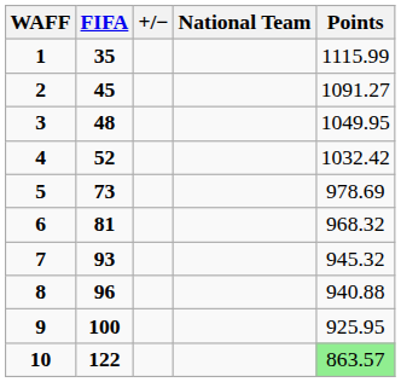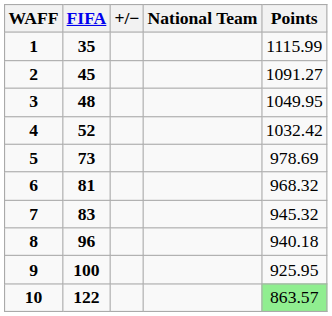 <table class="wikitable" style="text-align: center;">
 <tr>
 <th>WAFF</th>
 <th><a href='#'>FIFA</a></th>
 <th>+/−</th>
 <th>National Team</th>
 <th>Points</th>
 </tr>
 <tr>
 <td><strong>1</strong></td>
 <td><strong>35</strong></td>
 <td></td>
 <td align=left></td>
 <td>1115.99</td>
 </tr>
 <tr>
 <td><strong>2</strong></td>
 <td><strong>45</strong></td>
 <td></td>
 <td align=left></td>
 <td>1091.27</td>
 </tr>
 <tr>
 <td><strong>3</strong></td>
 <td><strong>48</strong></td>
 <td></td>
 <td align=left></td>
 <td>1049.95</td>
 </tr>
 <tr>
 <td><strong>4</strong></td>
 <td><strong>52</strong></td>
 <td></td>
 <td align=left></td>
 <td>1032.42</td>
 </tr>
 <tr>
 <td><strong>5</strong></td>
 <td><strong>73</strong></td>
 <td></td>
 <td align=left></td>
 <td>978.69</td>
 </tr>
 <tr>
 <td><strong>6</strong></td>
 <td><strong>81</strong></td>
 <td></td>
 <td align=left></td>
 <td>968.32</td>
 </tr>
 <tr>
 <td><strong>7</strong></td>
-<td><strong>93</strong></td>
+<td><strong>83</strong></td>
 <td></td>
 <td align=left></td>
 <td>945.32</td>
 </tr>
 <tr>
 <td><strong>8</strong></td>
 <td><strong>96</strong></td>
 <td></td>
 <td align=left></td>
-<td>940.88</td>
+<td>940.18</td>
 </tr>
 <tr>
 <td><strong>9</strong></td>
 <td><strong>100</strong></td>
 <td></td>
 <td align=left></td>
 <td>925.95</td>
 </tr>
 <tr>
 <td><strong>10</strong></td>
 <td><strong>122</strong></td>
 <td></td>
 <td align=left></td>
 <td style="background: lightgreen;">863.57</td>
 </tr>
 </table>
